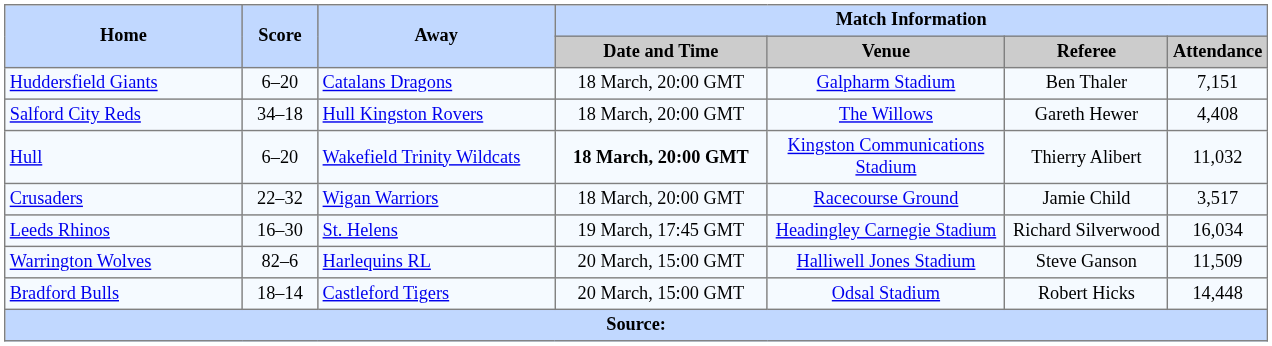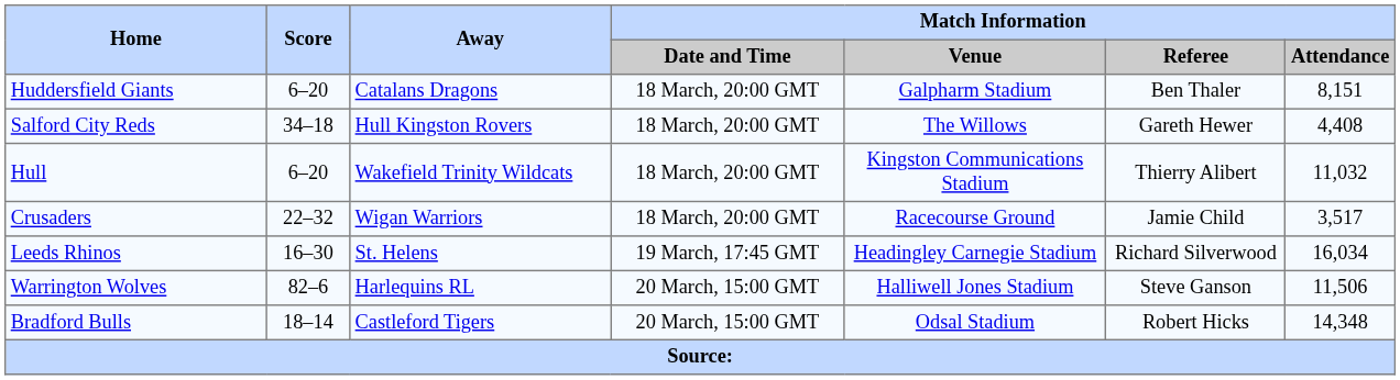 <table border="1" cellpadding="3" cellspacing="0" style="border-collapse:collapse; font-size:80%; text-align:center; width:100%;">
 <tr style="background:#c1d8ff;">
 <th rowspan="2" style="width:19%;">Home</th>
 <th rowspan="2" style="width:6%;">Score</th>
 <th rowspan="2" style="width:19%;">Away</th>
 <th colspan=6>Match Information</th>
 </tr>
 <tr style="background:#ccc;">
 <th width=17%>Date and Time</th>
 <th width=19%>Venue</th>
 <th width=13%>Referee</th>
 <th width=7%>Attendance</th>
 </tr>
 <tr style="background:#f5faff;">
 <td align=left> <a href='#'>Huddersfield Giants</a></td>
 <td>6–20</td>
 <td align=left> <a href='#'>Catalans Dragons</a></td>
 <td>18 March, 20:00 GMT</td>
 <td><a href='#'>Galpharm Stadium</a></td>
 <td>Ben Thaler</td>
-<td>7,151</td>
+<td>8,151</td>
 </tr>
 <tr style="background:#f5faff;">
 <td align=left> <a href='#'>Salford City Reds</a></td>
 <td>34–18</td>
 <td align=left> <a href='#'>Hull Kingston Rovers</a></td>
 <td>18 March, 20:00 GMT</td>
 <td><a href='#'>The Willows</a></td>
 <td>Gareth Hewer</td>
 <td>4,408</td>
 </tr>
 <tr style="background:#f5faff;">
 <td align=left> <a href='#'>Hull</a></td>
 <td>6–20</td>
 <td align=left> <a href='#'>Wakefield Trinity Wildcats</a></td>
-<td><strong>18 March, 20:00 GMT</strong></td>
+<td>18 March, 20:00 GMT</td>
 <td><a href='#'>Kingston Communications Stadium</a></td>
 <td>Thierry Alibert</td>
 <td>11,032</td>
 </tr>
 <tr style="background:#f5faff;">
 <td align=left> <a href='#'>Crusaders</a></td>
 <td>22–32</td>
 <td align=left> <a href='#'>Wigan Warriors</a></td>
 <td>18 March, 20:00 GMT</td>
 <td><a href='#'>Racecourse Ground</a></td>
 <td>Jamie Child</td>
 <td>3,517</td>
 </tr>
 <tr style="background:#f5faff;">
 <td align=left> <a href='#'>Leeds Rhinos</a></td>
 <td>16–30</td>
 <td align=left> <a href='#'>St. Helens</a></td>
 <td>19 March, 17:45 GMT</td>
 <td><a href='#'>Headingley Carnegie Stadium</a></td>
 <td>Richard Silverwood</td>
 <td>16,034</td>
 </tr>
 <tr style="background:#f5faff;">
 <td align=left> <a href='#'>Warrington Wolves</a></td>
 <td>82–6</td>
 <td align=left> <a href='#'>Harlequins RL</a></td>
 <td>20 March, 15:00 GMT</td>
 <td><a href='#'>Halliwell Jones Stadium</a></td>
 <td>Steve Ganson</td>
-<td>11,509</td>
+<td>11,506</td>
 </tr>
 <tr style="background:#f5faff;">
 <td align=left> <a href='#'>Bradford Bulls</a></td>
 <td>18–14</td>
 <td align=left> <a href='#'>Castleford Tigers</a></td>
 <td>20 March, 15:00 GMT</td>
 <td><a href='#'>Odsal Stadium</a></td>
 <td>Robert Hicks</td>
-<td>14,448</td>
+<td>14,348</td>
 </tr>
 <tr style="background:#c1d8ff;">
 <th colspan=12>Source:</th>
 </tr>
 </table>
